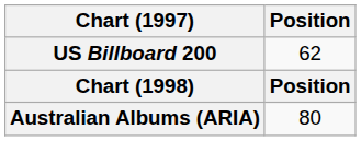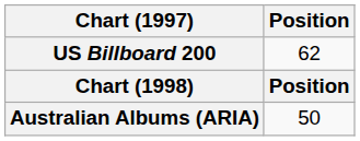 <table class="wikitable plainrowheaders" style="text-align:center">
 <tr>
 <th scope="col">Chart (1997)</th>
 <th scope="col">Position</th>
 </tr>
 <tr>
 <th scope="row">US <em>Billboard</em> 200</th>
 <td>62</td>
 </tr>
 <tr>
 <th scope="col">Chart (1998)</th>
 <th scope="col">Position</th>
 </tr>
 <tr>
 <th scope="row">Australian Albums (ARIA)</th>
-<td>80</td>
+<td>50</td>
 </tr>
 </table>
